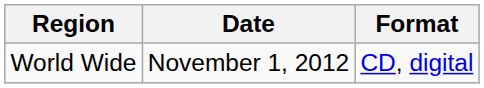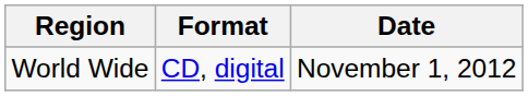 <table class="wikitable">
 <tr>
 <th>Region</th>
+<th>Format</th>
 <th>Date</th>
-<th>Format</th>
 </tr>
 <tr>
 <td>World Wide</td>
+<td><a href='#'>CD</a>, <a href='#'>digital</a></td>
 <td>November 1, 2012</td>
-<td><a href='#'>CD</a>, <a href='#'>digital</a></td>
 </tr>
 </table>
